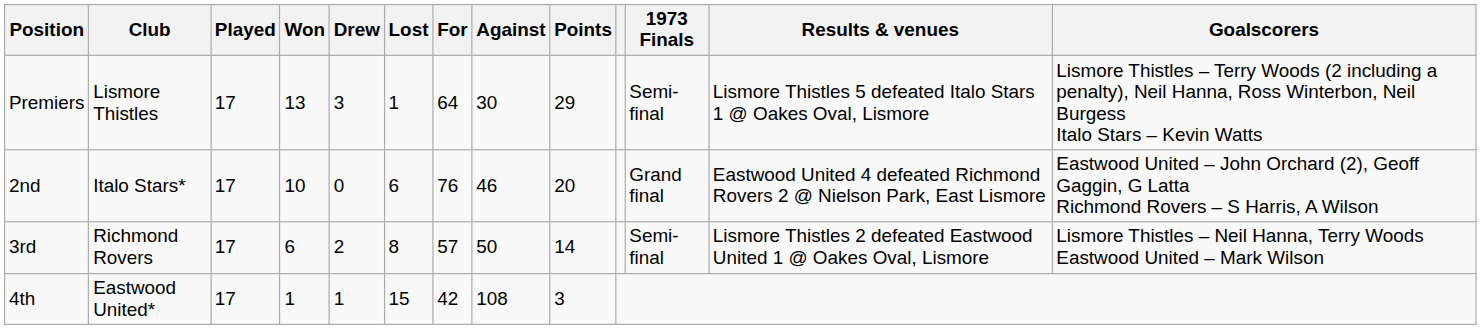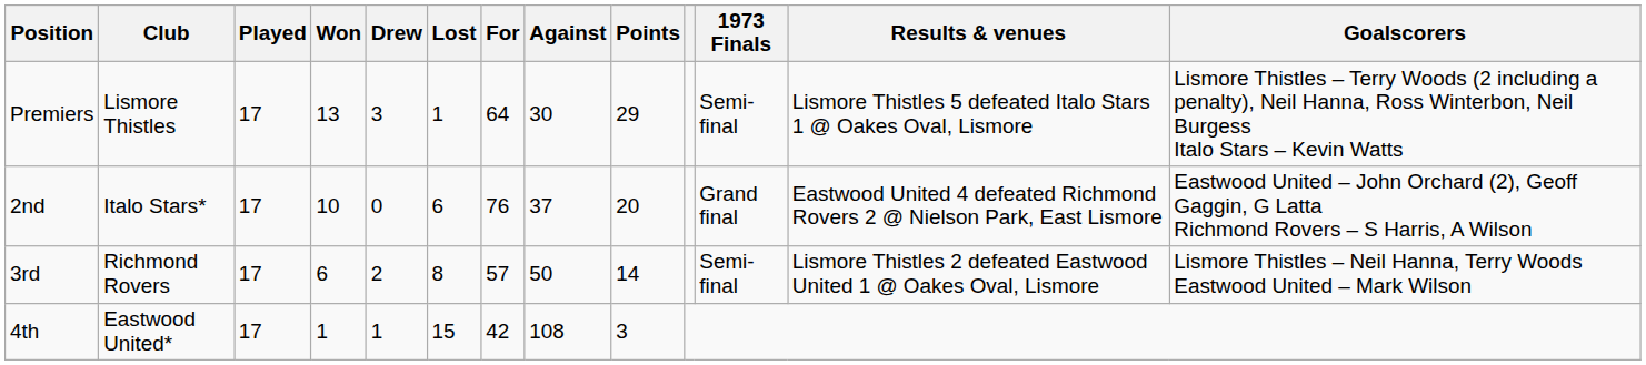 <table class="wikitable">
 <tr>
 <th>Position</th>
 <th>Club</th>
 <th>Played</th>
 <th>Won</th>
 <th>Drew</th>
 <th>Lost</th>
 <th>For</th>
 <th>Against</th>
 <th>Points</th>
 <th></th>
 <th>1973 Finals</th>
 <th>Results & venues</th>
 <th>Goalscorers</th>
 </tr>
 <tr>
 <td>Premiers</td>
 <td>Lismore Thistles</td>
 <td>17</td>
 <td>13</td>
 <td>3</td>
 <td>1</td>
 <td>64</td>
 <td>30</td>
 <td>29</td>
 <td></td>
 <td>Semi-final</td>
 <td>Lismore Thistles 5 defeated Italo Stars 1 @ Oakes Oval, Lismore</td>
 <td>Lismore Thistles – Terry Woods (2 including a penalty), Neil Hanna, Ross Winterbon, Neil Burgess<br>Italo Stars – Kevin Watts</td>
 </tr>
 <tr>
 <td>2nd</td>
 <td>Italo Stars*</td>
 <td>17</td>
 <td>10</td>
 <td>0</td>
 <td>6</td>
 <td>76</td>
-<td>46</td>
+<td>37</td>
 <td>20</td>
 <td></td>
 <td>Grand final</td>
 <td>Eastwood United 4 defeated Richmond Rovers 2 @ Nielson Park, East Lismore</td>
 <td>Eastwood United – John Orchard (2), Geoff Gaggin, G Latta<br>Richmond Rovers – S Harris, A Wilson</td>
 </tr>
 <tr>
 <td>3rd</td>
 <td>Richmond Rovers</td>
 <td>17</td>
 <td>6</td>
 <td>2</td>
 <td>8</td>
 <td>57</td>
 <td>50</td>
 <td>14</td>
 <td></td>
 <td>Semi-final</td>
 <td>Lismore Thistles 2 defeated Eastwood United 1 @ Oakes Oval, Lismore</td>
 <td>Lismore Thistles – Neil Hanna, Terry Woods<br>Eastwood United – Mark Wilson</td>
 </tr>
 <tr>
 <td>4th</td>
 <td>Eastwood United*</td>
 <td>17</td>
 <td>1</td>
 <td>1</td>
 <td>15</td>
 <td>42</td>
 <td>108</td>
 <td>3</td>
 </tr>
 </table>
